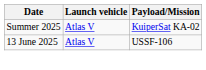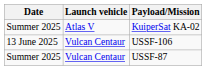 <table class="wikitable">
 <tr>
 <th>Date</th>
 <th>Launch vehicle</th>
 <th>Payload/Mission</th>
 </tr>
 <tr>
 <td>Summer 2025</td>
 <td><a href='#'>Atlas V</a></td>
 <td><a href='#'>KuiperSat</a> KA-02</td>
 </tr>
 <tr>
 <td>13 June 2025</td>
-<td><a href='#'>Atlas V</a></td>
+<td><a href='#'>Vulcan Centaur</a></td>
 <td>USSF-106</td>
 </tr>
+<tr>
+<td>Summer 2025</td>
+<td><a href='#'>Vulcan Centaur</a></td>
+<td>USSF-87</td>
+</tr>
 </table>
